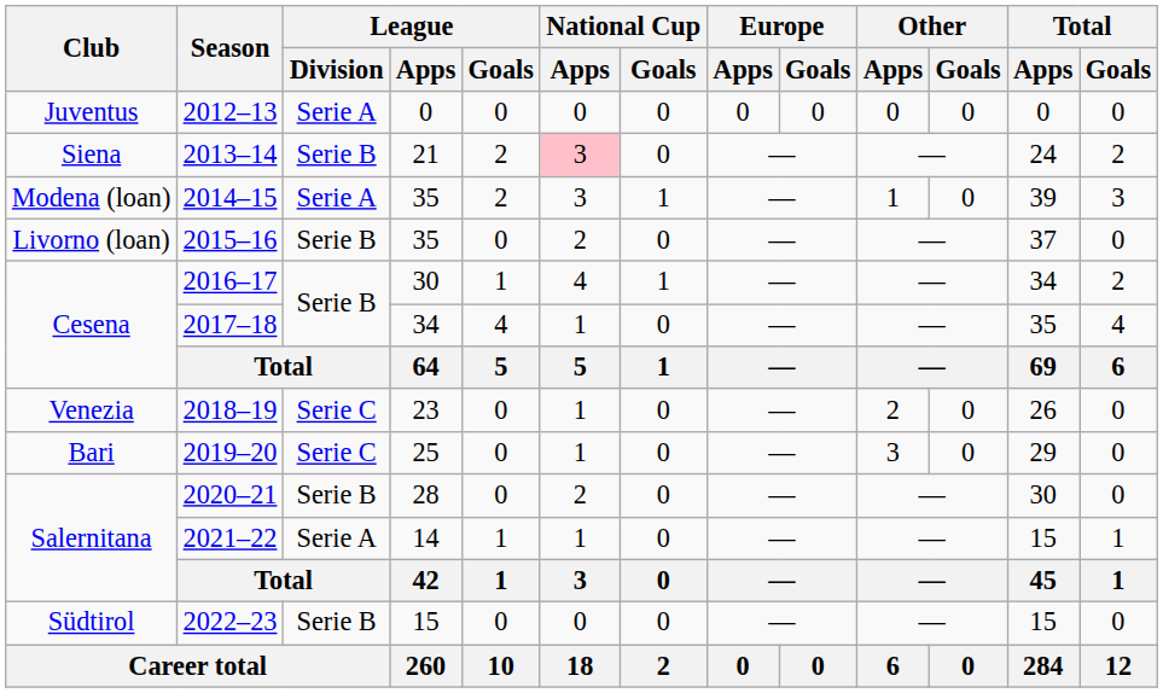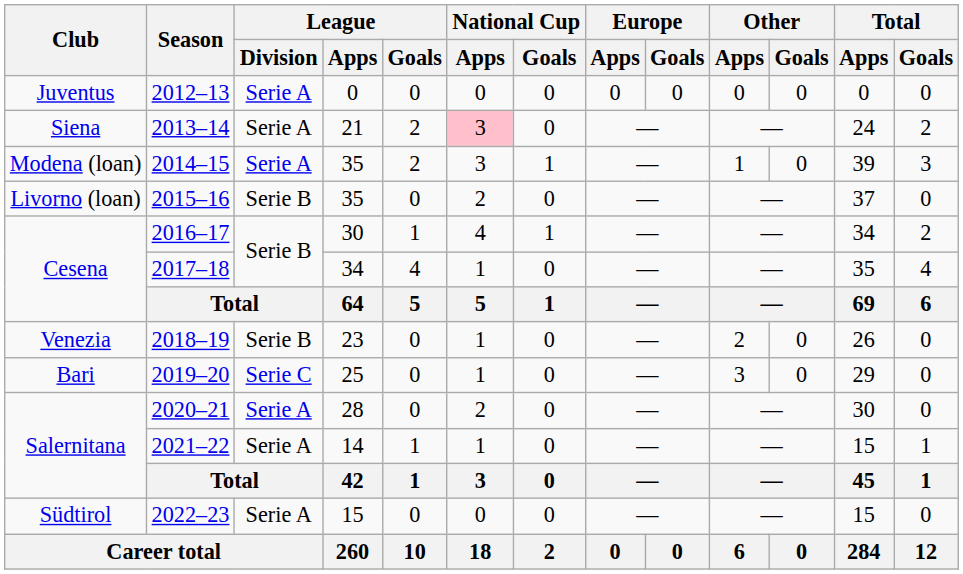 <table class="wikitable" style="text-align:center">
 <tr>
 <th rowspan="2">Club</th>
 <th rowspan="2">Season</th>
 <th colspan="3">League</th>
 <th colspan="2">National Cup</th>
 <th colspan="2">Europe</th>
 <th colspan="2">Other</th>
 <th colspan="2">Total</th>
 </tr>
 <tr>
 <th>Division</th>
 <th>Apps</th>
 <th>Goals</th>
 <th>Apps</th>
 <th>Goals</th>
 <th>Apps</th>
 <th>Goals</th>
 <th>Apps</th>
 <th>Goals</th>
 <th>Apps</th>
 <th>Goals</th>
 </tr>
 <tr>
 <td><a href='#'>Juventus</a></td>
 <td><a href='#'>2012–13</a></td>
 <td><a href='#'>Serie A</a></td>
 <td>0</td>
 <td>0</td>
 <td>0</td>
 <td>0</td>
 <td>0</td>
 <td>0</td>
 <td>0</td>
 <td>0</td>
 <td>0</td>
 <td>0</td>
 </tr>
 <tr>
 <td><a href='#'>Siena</a></td>
 <td><a href='#'>2013–14</a></td>
-<td><a href='#'>Serie B</a></td>
+<td>Serie A</td>
 <td>21</td>
 <td>2</td>
 <td style="background: pink;">3</td>
 <td>0</td>
 <td colspan="2">—</td>
 <td colspan="2">—</td>
 <td>24</td>
 <td>2</td>
 </tr>
 <tr>
 <td><a href='#'>Modena</a> (loan)</td>
 <td><a href='#'>2014–15</a></td>
 <td><a href='#'>Serie A</a></td>
 <td>35</td>
 <td>2</td>
 <td>3</td>
 <td>1</td>
 <td colspan="2">—</td>
 <td>1</td>
 <td>0</td>
 <td>39</td>
 <td>3</td>
 </tr>
 <tr>
 <td><a href='#'>Livorno</a> (loan)</td>
 <td><a href='#'>2015–16</a></td>
 <td>Serie B</td>
 <td>35</td>
 <td>0</td>
 <td>2</td>
 <td>0</td>
 <td colspan="2">—</td>
 <td colspan="2">—</td>
 <td>37</td>
 <td>0</td>
 </tr>
 <tr>
 <td rowspan="3"><a href='#'>Cesena</a></td>
 <td><a href='#'>2016–17</a></td>
 <td rowspan="2">Serie B</td>
 <td>30</td>
 <td>1</td>
 <td>4</td>
 <td>1</td>
 <td colspan="2">—</td>
 <td colspan="2">—</td>
 <td>34</td>
 <td>2</td>
 </tr>
 <tr>
 <td><a href='#'>2017–18</a></td>
 <td>34</td>
 <td>4</td>
 <td>1</td>
 <td>0</td>
 <td colspan="2">—</td>
 <td colspan="2">—</td>
 <td>35</td>
 <td>4</td>
 </tr>
 <tr>
 <th colspan="2">Total</th>
 <th>64</th>
 <th>5</th>
 <th>5</th>
 <th>1</th>
 <th colspan="2">—</th>
 <th colspan="2">—</th>
 <th>69</th>
 <th>6</th>
 </tr>
 <tr>
 <td><a href='#'>Venezia</a></td>
 <td><a href='#'>2018–19</a></td>
-<td><a href='#'>Serie C</a></td>
+<td>Serie B</td>
 <td>23</td>
 <td>0</td>
 <td>1</td>
 <td>0</td>
 <td colspan="2">—</td>
 <td>2</td>
 <td>0</td>
 <td>26</td>
 <td>0</td>
 </tr>
 <tr>
 <td><a href='#'>Bari</a></td>
 <td><a href='#'>2019–20</a></td>
 <td><a href='#'>Serie C</a></td>
 <td>25</td>
 <td>0</td>
 <td>1</td>
 <td>0</td>
 <td colspan="2">—</td>
 <td>3</td>
 <td>0</td>
 <td>29</td>
 <td>0</td>
 </tr>
 <tr>
 <td rowspan="3"><a href='#'>Salernitana</a></td>
 <td><a href='#'>2020–21</a></td>
-<td>Serie B</td>
+<td><a href='#'>Serie A</a></td>
 <td>28</td>
 <td>0</td>
 <td>2</td>
 <td>0</td>
 <td colspan="2">—</td>
 <td colspan="2">—</td>
 <td>30</td>
 <td>0</td>
 </tr>
 <tr>
 <td><a href='#'>2021–22</a></td>
 <td>Serie A</td>
 <td>14</td>
 <td>1</td>
 <td>1</td>
 <td>0</td>
 <td colspan="2">—</td>
 <td colspan="2">—</td>
 <td>15</td>
 <td>1</td>
 </tr>
 <tr>
 <th colspan="2">Total</th>
 <th>42</th>
 <th>1</th>
 <th>3</th>
 <th>0</th>
 <th colspan="2">—</th>
 <th colspan="2">—</th>
 <th>45</th>
 <th>1</th>
 </tr>
 <tr>
 <td><a href='#'>Südtirol</a></td>
 <td><a href='#'>2022–23</a></td>
-<td>Serie B</td>
+<td>Serie A</td>
 <td>15</td>
 <td>0</td>
 <td>0</td>
 <td>0</td>
 <td colspan="2">—</td>
 <td colspan="2">—</td>
 <td>15</td>
 <td>0</td>
 </tr>
 <tr>
 <th colspan="3">Career total</th>
 <th>260</th>
 <th>10</th>
 <th>18</th>
 <th>2</th>
 <th>0</th>
 <th>0</th>
 <th>6</th>
 <th>0</th>
 <th>284</th>
 <th>12</th>
 </tr>
 </table>
